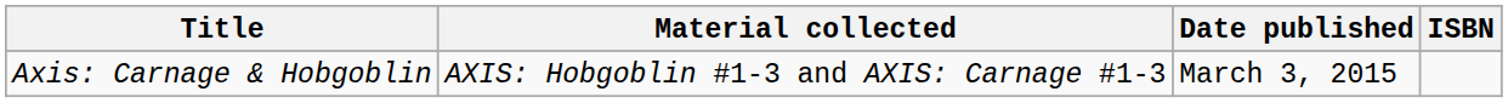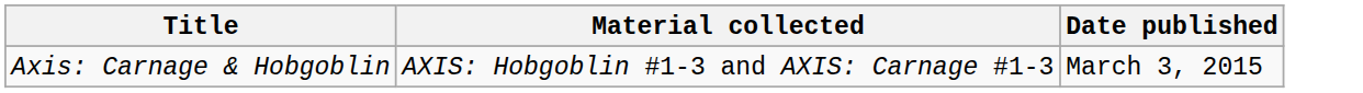 <table class="wikitable">
 <tr>
 <th>Title</th>
 <th>Material collected</th>
 <th>Date published</th>
-<th>ISBN</th>
 </tr>
 <tr>
 <td><em>Axis: Carnage & Hobgoblin</em></td>
 <td><em>AXIS: Hobgoblin</em> #1-3 and <em>AXIS: Carnage</em> #1-3</td>
 <td>March 3, 2015</td>
-<td></td>
 </tr>
 </table>
